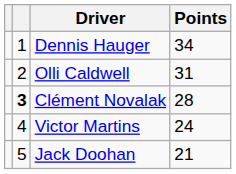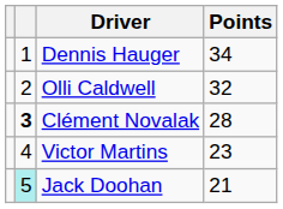 <table class="wikitable" style="font-size: 85%;">
 <tr>
 <th></th>
 <th></th>
 <th>Driver</th>
 <th>Points</th>
 </tr>
 <tr>
 <td align="left"></td>
 <td align="center">1</td>
 <td> <a href='#'>Dennis Hauger</a></td>
 <td>34</td>
 </tr>
 <tr>
 <td align="left"></td>
 <td align="center">2</td>
 <td> <a href='#'>Olli Caldwell</a></td>
-<td>31</td>
+<td>32</td>
 </tr>
 <tr>
 <td align="left"></td>
 <td align="center"><strong>3</strong></td>
 <td> <a href='#'>Clément Novalak</a></td>
 <td>28</td>
 </tr>
 <tr>
 <td align="left"></td>
 <td align="center">4</td>
 <td> <a href='#'>Victor Martins</a></td>
-<td>24</td>
+<td>23</td>
 </tr>
 <tr>
 <td align="left"></td>
-<td align="center">5</td>
+<td align="center" style="background: paleturquoise;">5</td>
 <td> <a href='#'>Jack Doohan</a></td>
 <td>21</td>
 </tr>
 </table>
